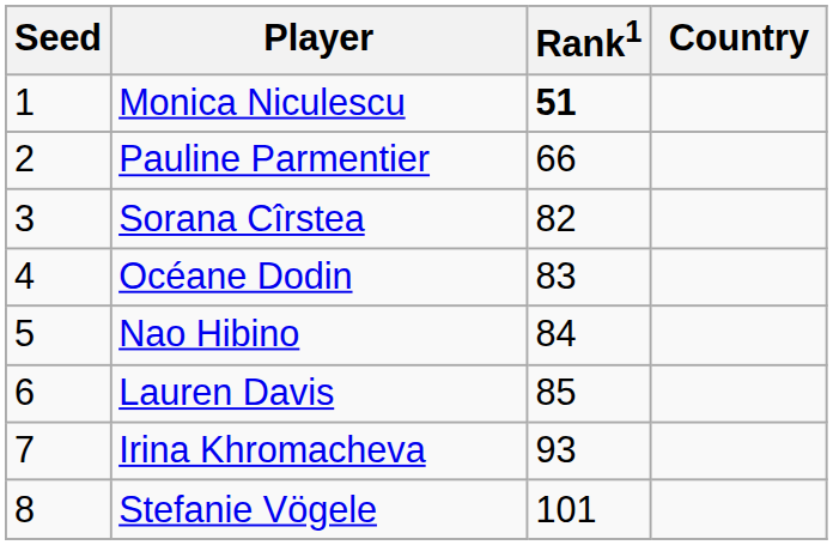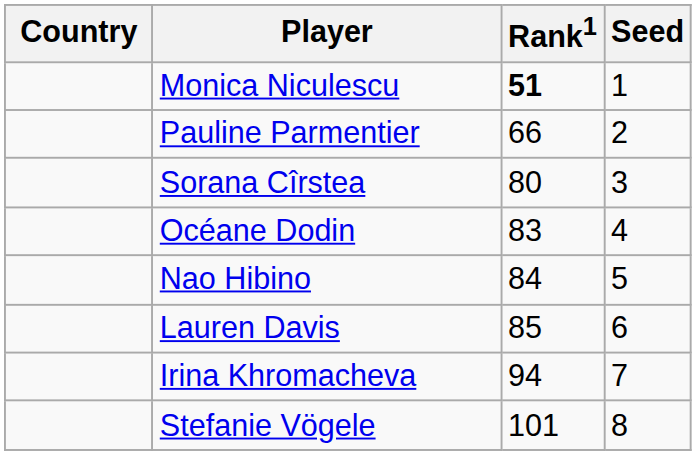 <table class="sortable wikitable">
 <tr>
-<th>Seed</th>
+<th width="70">Country</th>
 <th width="175">Player</th>
 <th>Rank<sup>1</sup></th>
-<th width="70">Country</th>
+<th>Seed</th>
 </tr>
 <tr>
-<td>1</td>
+<td></td>
 <td><a href='#'>Monica Niculescu</a></td>
 <td><strong>51</strong></td>
-<td></td>
+<td>1</td>
 </tr>
 <tr>
-<td>2</td>
+<td></td>
 <td><a href='#'>Pauline Parmentier</a></td>
 <td>66</td>
-<td></td>
+<td>2</td>
 </tr>
 <tr>
+<td></td>
+<td><a href='#'>Sorana Cîrstea</a></td>
+<td>80</td>
 <td>3</td>
-<td><a href='#'>Sorana Cîrstea</a></td>
-<td>82</td>
-<td></td>
 </tr>
 <tr>
-<td>4</td>
+<td></td>
 <td><a href='#'>Océane Dodin</a></td>
 <td>83</td>
-<td></td>
+<td>4</td>
 </tr>
 <tr>
-<td>5</td>
+<td></td>
 <td><a href='#'>Nao Hibino</a></td>
 <td>84</td>
-<td></td>
+<td>5</td>
 </tr>
 <tr>
-<td>6</td>
+<td></td>
 <td><a href='#'>Lauren Davis</a></td>
 <td>85</td>
-<td></td>
+<td>6</td>
 </tr>
 <tr>
+<td></td>
+<td><a href='#'>Irina Khromacheva</a></td>
+<td>94</td>
 <td>7</td>
-<td><a href='#'>Irina Khromacheva</a></td>
-<td>93</td>
-<td></td>
 </tr>
 <tr>
-<td>8</td>
+<td></td>
 <td><a href='#'>Stefanie Vögele</a></td>
 <td>101</td>
-<td></td>
+<td>8</td>
 </tr>
 </table>
